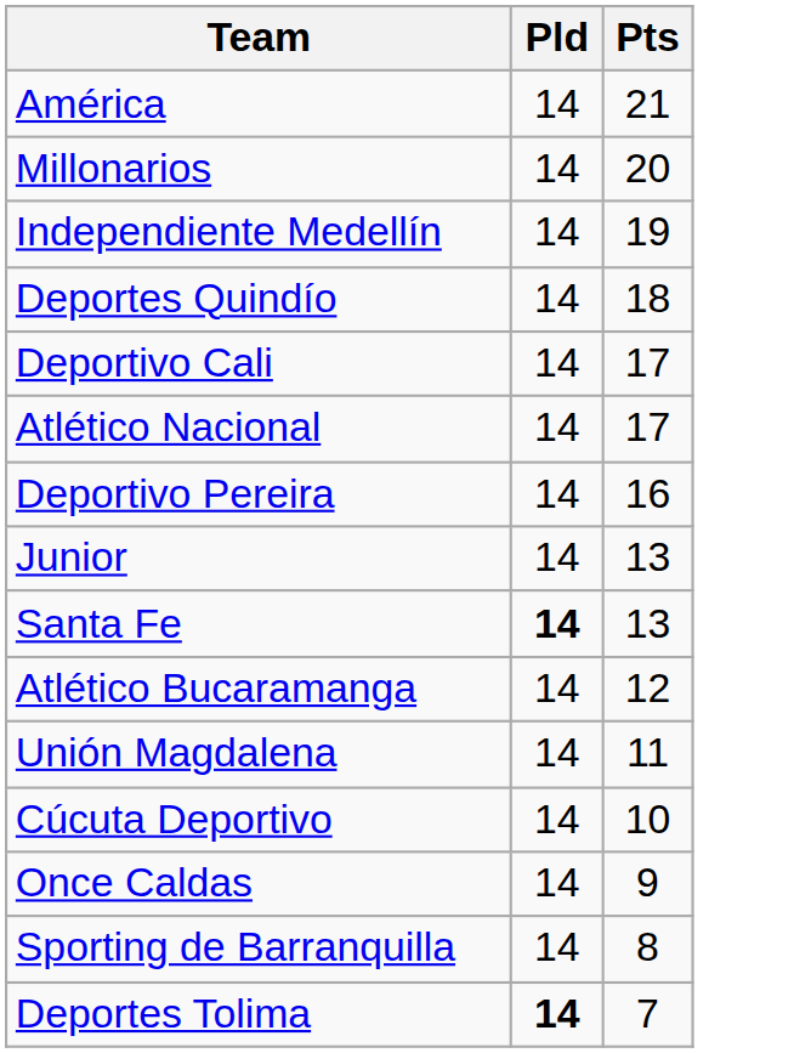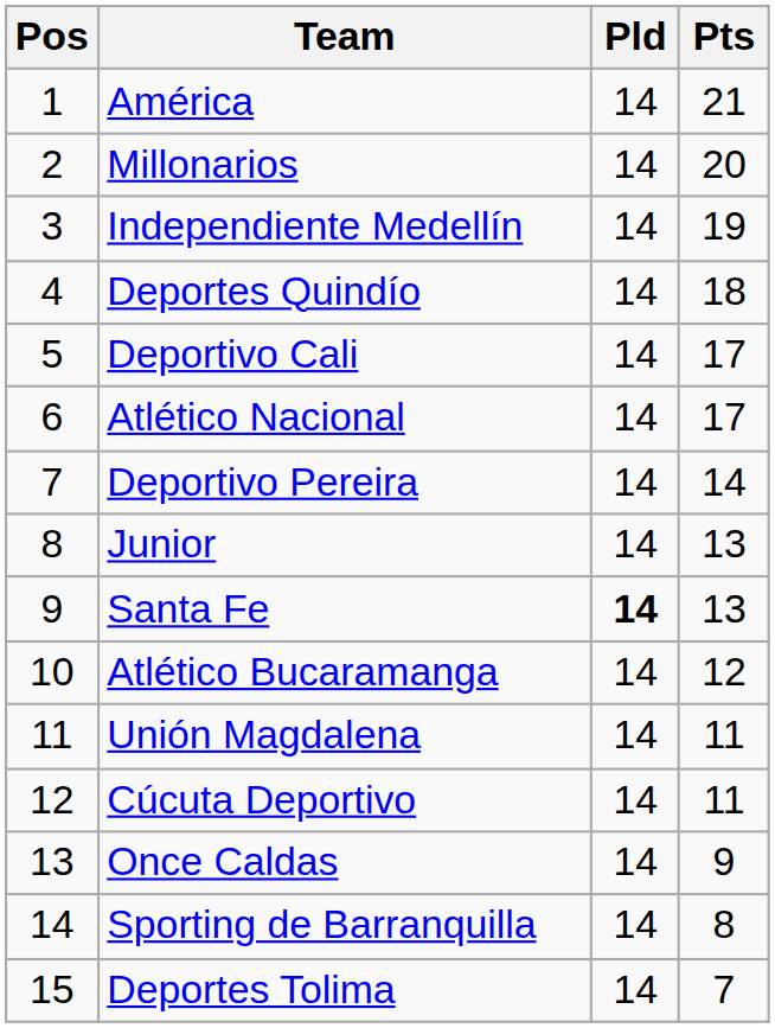 <table class="wikitable" style="text-align: center">
 <tr>
+<th style="width:28px">Pos</th>
 <th style="width:190px">Team</th>
 <th style="width:28px">Pld</th>
 <th style="width:28px">Pts</th>
 </tr>
 <tr>
+<td>1</td>
 <td align="left"><a href='#'>América</a></td>
 <td>14</td>
 <td>21</td>
 </tr>
 <tr>
+<td>2</td>
 <td align="left"><a href='#'>Millonarios</a></td>
 <td>14</td>
 <td>20</td>
 </tr>
 <tr>
+<td>3</td>
 <td align="left"><a href='#'>Independiente Medellín</a></td>
 <td>14</td>
 <td>19</td>
 </tr>
 <tr>
+<td>4</td>
 <td align="left"><a href='#'>Deportes Quindío</a></td>
 <td>14</td>
 <td>18</td>
 </tr>
 <tr>
+<td>5</td>
 <td align="left"><a href='#'>Deportivo Cali</a></td>
 <td>14</td>
 <td>17</td>
 </tr>
 <tr>
+<td>6</td>
 <td align="left"><a href='#'>Atlético Nacional</a></td>
 <td>14</td>
 <td>17</td>
 </tr>
 <tr>
+<td>7</td>
 <td align="left"><a href='#'>Deportivo Pereira</a></td>
 <td>14</td>
-<td>16</td>
+<td>14</td>
 </tr>
 <tr>
+<td>8</td>
 <td align="left"><a href='#'>Junior</a></td>
 <td>14</td>
 <td>13</td>
 </tr>
 <tr>
+<td>9</td>
 <td align="left"><a href='#'>Santa Fe</a></td>
 <td><strong>14</strong></td>
 <td>13</td>
 </tr>
 <tr>
+<td>10</td>
 <td align="left"><a href='#'>Atlético Bucaramanga</a></td>
 <td>14</td>
 <td>12</td>
 </tr>
 <tr>
+<td>11</td>
 <td align="left"><a href='#'>Unión Magdalena</a></td>
 <td>14</td>
 <td>11</td>
 </tr>
 <tr>
+<td>12</td>
 <td align="left"><a href='#'>Cúcuta Deportivo</a></td>
 <td>14</td>
-<td>10</td>
+<td>11</td>
 </tr>
 <tr>
+<td>13</td>
 <td align="left"><a href='#'>Once Caldas</a></td>
 <td>14</td>
 <td>9</td>
 </tr>
 <tr>
+<td>14</td>
 <td align="left"><a href='#'>Sporting de Barranquilla</a></td>
 <td>14</td>
 <td>8</td>
 </tr>
 <tr>
+<td>15</td>
 <td align="left"><a href='#'>Deportes Tolima</a></td>
-<td><strong>14</strong></td>
+<td>14</td>
 <td>7</td>
 </tr>
 </table>
